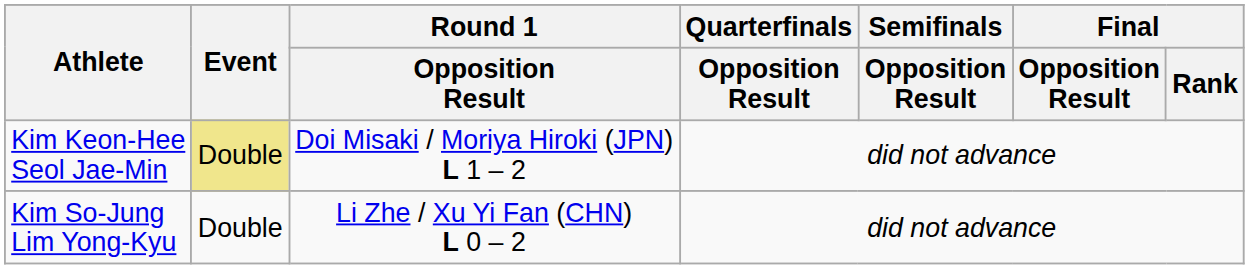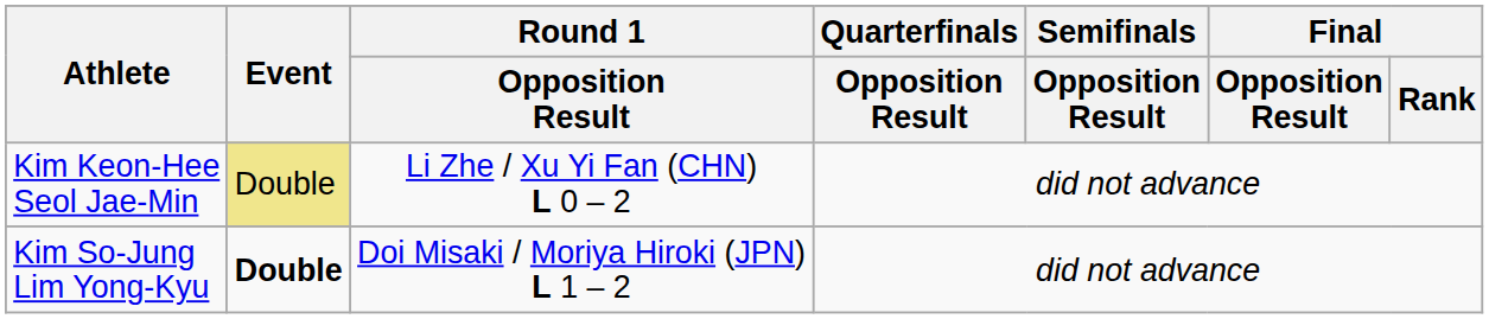 <table class="wikitable" style="font-size:90%">
 <tr>
 <th rowspan="2">Athlete</th>
 <th rowspan="2">Event</th>
 <th>Round 1</th>
 <th>Quarterfinals</th>
 <th>Semifinals</th>
 <th colspan="2">Final</th>
 </tr>
 <tr>
 <th>Opposition<br>Result</th>
 <th>Opposition<br>Result</th>
 <th>Opposition<br>Result</th>
 <th>Opposition<br>Result</th>
 <th>Rank</th>
 </tr>
 <tr>
 <td><a href='#'>Kim Keon-Hee</a> <br> <a href='#'>Seol Jae-Min</a></td>
 <td style="background: khaki;">Double</td>
-<td align=center> <a href='#'>Doi Misaki</a> / <a href='#'>Moriya Hiroki</a> <span>(<a href='#'>JPN</a>)</span><br><strong>L</strong> 1 – 2</td>
+<td align=center> <a href='#'>Li Zhe</a> / <a href='#'>Xu Yi Fan</a> <span>(<a href='#'>CHN</a>)</span><br><strong>L</strong> 0 – 2</td>
 <td align=center colspan=4><em>did not advance</em></td>
 </tr>
 <tr>
 <td><a href='#'>Kim So-Jung</a> <br> <a href='#'>Lim Yong-Kyu</a></td>
-<td>Double</td>
-<td align=center> <a href='#'>Li Zhe</a> / <a href='#'>Xu Yi Fan</a> <span>(<a href='#'>CHN</a>)</span><br><strong>L</strong> 0 – 2</td>
+<td><strong>Double</strong></td>
+<td align=center> <a href='#'>Doi Misaki</a> / <a href='#'>Moriya Hiroki</a> <span>(<a href='#'>JPN</a>)</span><br><strong>L</strong> 1 – 2</td>
 <td align=center colspan=4><em>did not advance</em></td>
 </tr>
 </table>
